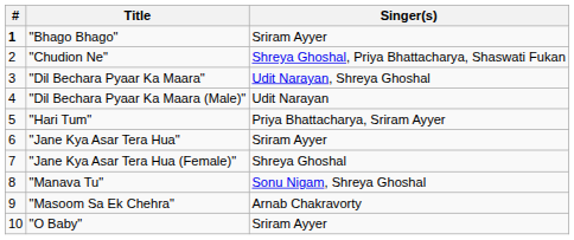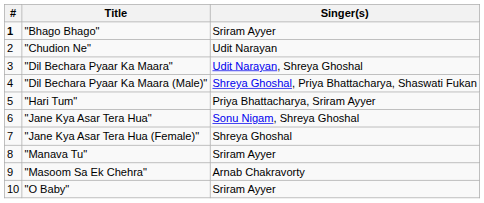 <table class="wikitable" style="font-size:95%;">
 <tr>
 <th>#</th>
 <th>Title</th>
 <th>Singer(s)</th>
 </tr>
 <tr>
 <td><strong>1</strong></td>
 <td>"Bhago Bhago"</td>
 <td>Sriram Ayyer</td>
 </tr>
 <tr>
 <td>2</td>
 <td>"Chudion Ne"</td>
-<td><a href='#'>Shreya Ghoshal</a>, Priya Bhattacharya, Shaswati Fukan</td>
+<td>Udit Narayan</td>
 </tr>
 <tr>
 <td>3</td>
 <td>"Dil Bechara Pyaar Ka Maara"</td>
 <td><a href='#'>Udit Narayan</a>, Shreya Ghoshal</td>
 </tr>
 <tr>
 <td>4</td>
 <td>"Dil Bechara Pyaar Ka Maara (Male)"</td>
-<td>Udit Narayan</td>
+<td><a href='#'>Shreya Ghoshal</a>, Priya Bhattacharya, Shaswati Fukan</td>
 </tr>
 <tr>
 <td>5</td>
 <td>"Hari Tum"</td>
 <td>Priya Bhattacharya, Sriram Ayyer</td>
 </tr>
 <tr>
 <td>6</td>
 <td>"Jane Kya Asar Tera Hua"</td>
-<td>Sriram Ayyer</td>
+<td><a href='#'>Sonu Nigam</a>, Shreya Ghoshal</td>
 </tr>
 <tr>
 <td>7</td>
 <td>"Jane Kya Asar Tera Hua (Female)"</td>
 <td>Shreya Ghoshal</td>
 </tr>
 <tr>
 <td>8</td>
 <td>"Manava Tu"</td>
-<td><a href='#'>Sonu Nigam</a>, Shreya Ghoshal</td>
+<td>Sriram Ayyer</td>
 </tr>
 <tr>
 <td>9</td>
 <td>"Masoom Sa Ek Chehra"</td>
 <td>Arnab Chakravorty</td>
 </tr>
 <tr>
 <td>10</td>
 <td>"O Baby"</td>
 <td>Sriram Ayyer</td>
 </tr>
 </table>
